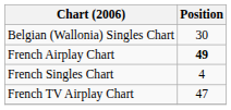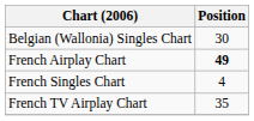 <table class="wikitable sortable">
 <tr>
 <th>Chart (2006)</th>
 <th>Position</th>
 </tr>
 <tr>
 <td>Belgian (Wallonia) Singles Chart</td>
 <td align="center">30</td>
 </tr>
 <tr>
 <td>French Airplay Chart</td>
 <td align="center"><strong>49</strong></td>
 </tr>
 <tr>
 <td>French Singles Chart</td>
 <td align="center">4</td>
 </tr>
 <tr>
 <td>French TV Airplay Chart</td>
-<td align="center">47</td>
+<td align="center">35</td>
 </tr>
 <tr>
 </tr>
 </table>
